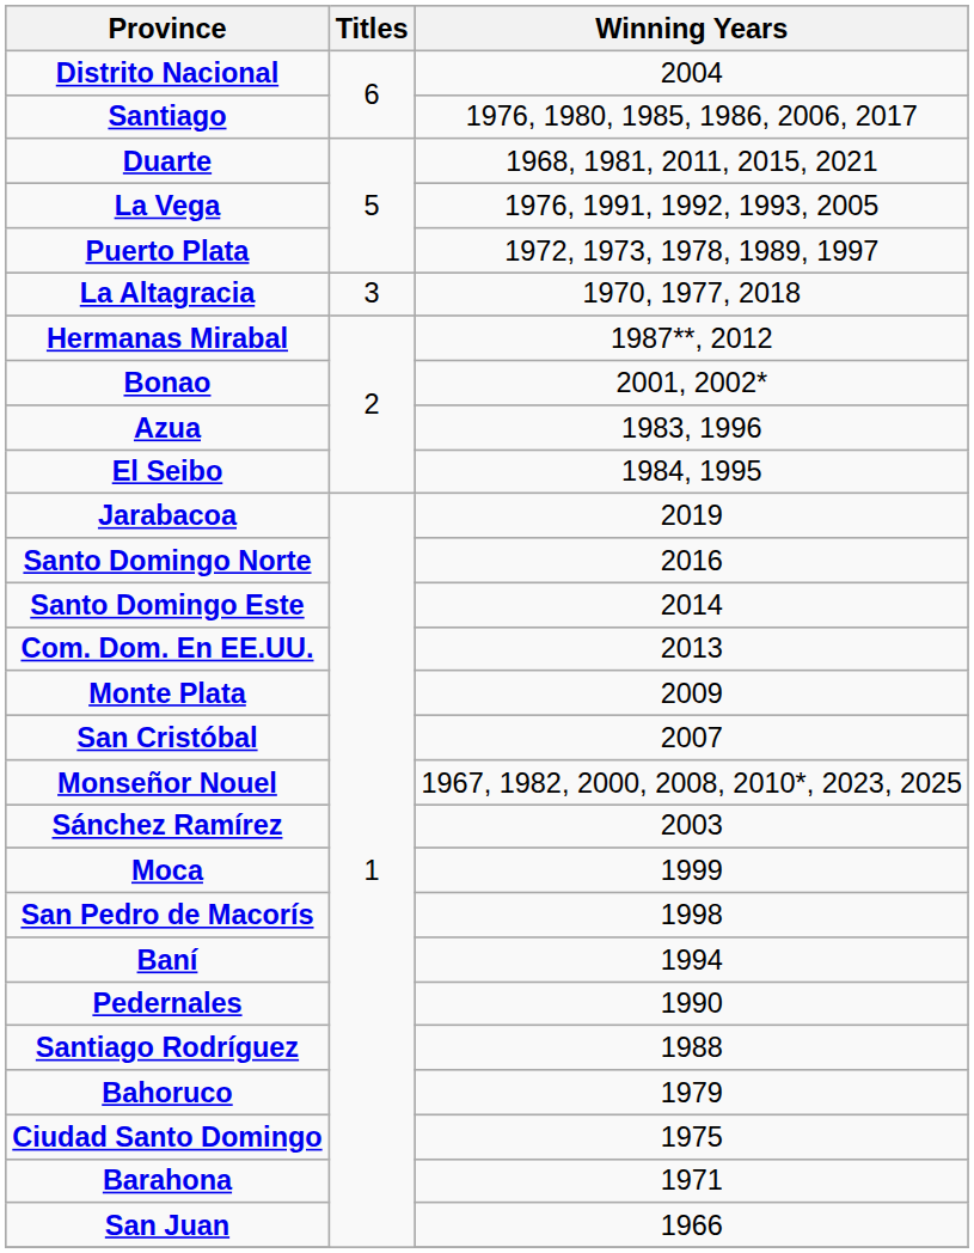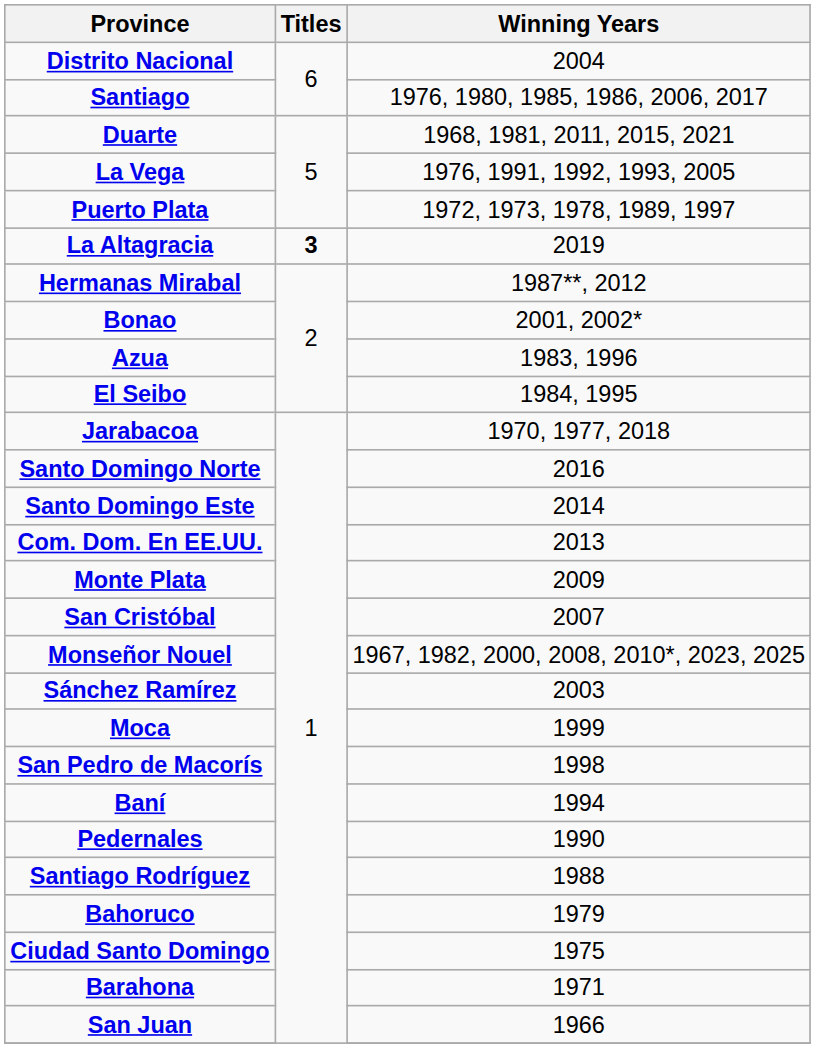 <table class="wikitable " style="font-size: 90%; text-align:center;">
 <tr>
 <th>Province</th>
 <th>Titles</th>
 <th>Winning Years</th>
 </tr>
 <tr>
 <td><strong><a href='#'>Distrito Nacional</a></strong></td>
 <td rowspan="2"  align=center>6</td>
 <td>2004</td>
 </tr>
 <tr>
 <td><strong><a href='#'>Santiago</a></strong></td>
 <td>1976, 1980, 1985, 1986, 2006, 2017</td>
 </tr>
 <tr>
 <td><strong><a href='#'>Duarte</a></strong></td>
 <td rowspan="3"  align=center>5</td>
 <td>1968, 1981, 2011, 2015, 2021</td>
 </tr>
 <tr>
 <td><strong><a href='#'>La Vega</a></strong></td>
 <td>1976, 1991, 1992, 1993, 2005</td>
 </tr>
 <tr>
 <td><strong><a href='#'>Puerto Plata</a></strong></td>
 <td>1972, 1973, 1978, 1989, 1997</td>
 </tr>
 <tr>
 <td><strong><a href='#'>La Altagracia</a></strong></td>
-<td align=center>3</td>
-<td>1970, 1977, 2018</td>
+<td align=center><strong>3</strong></td>
+<td>2019</td>
 </tr>
 <tr>
 <td><strong><a href='#'>Hermanas Mirabal</a></strong></td>
 <td rowspan="4"  align=center>2</td>
 <td>1987**, 2012</td>
 </tr>
 <tr>
 <td><strong><a href='#'>Bonao</a></strong></td>
 <td>2001, 2002*</td>
 </tr>
 <tr>
 <td><strong><a href='#'>Azua</a></strong></td>
 <td>1983, 1996</td>
 </tr>
 <tr>
 <td><strong><a href='#'>El Seibo</a></strong></td>
 <td>1984, 1995</td>
 </tr>
 <tr>
 <td><strong><a href='#'>Jarabacoa</a></strong></td>
 <td rowspan="18" align=center>1</td>
-<td>2019</td>
+<td>1970, 1977, 2018</td>
 </tr>
 <tr>
 <td><strong><a href='#'>Santo Domingo Norte</a></strong></td>
 <td>2016</td>
 </tr>
 <tr>
 <td><strong><a href='#'>Santo Domingo Este</a></strong></td>
 <td>2014</td>
 </tr>
 <tr>
 <td><strong> <a href='#'>Com. Dom. En EE.UU.</a> </strong></td>
 <td>2013</td>
 </tr>
 <tr>
 <td><strong><a href='#'>Monte Plata</a></strong></td>
 <td>2009</td>
 </tr>
 <tr>
 <td><strong><a href='#'>San Cristóbal</a></strong></td>
 <td>2007</td>
 </tr>
 <tr>
 <td><strong><a href='#'>Monseñor Nouel</a></strong></td>
 <td>1967, 1982, 2000, 2008, 2010*, 2023, 2025</td>
 </tr>
 <tr>
 <td><strong><a href='#'>Sánchez Ramírez</a></strong></td>
 <td>2003</td>
 </tr>
 <tr>
 <td><strong><a href='#'>Moca</a></strong></td>
 <td>1999</td>
 </tr>
 <tr>
 <td><strong><a href='#'>San Pedro de Macorís</a></strong></td>
 <td>1998</td>
 </tr>
 <tr>
 <td><strong><a href='#'>Baní</a></strong></td>
 <td>1994</td>
 </tr>
 <tr>
 <td><strong><a href='#'>Pedernales</a></strong></td>
 <td>1990</td>
 </tr>
 <tr>
 <td><strong><a href='#'>Santiago Rodríguez</a></strong></td>
 <td>1988</td>
 </tr>
 <tr>
 <td><strong><a href='#'>Bahoruco</a></strong></td>
 <td>1979</td>
 </tr>
 <tr>
 <td><strong><a href='#'>Ciudad Santo Domingo</a></strong></td>
 <td>1975</td>
 </tr>
 <tr>
 <td><strong><a href='#'>Barahona</a></strong></td>
 <td>1971</td>
 </tr>
 <tr>
 <td><strong><a href='#'>San Juan</a></strong></td>
 <td>1966</td>
 </tr>
 <tr>
 </tr>
 </table>
